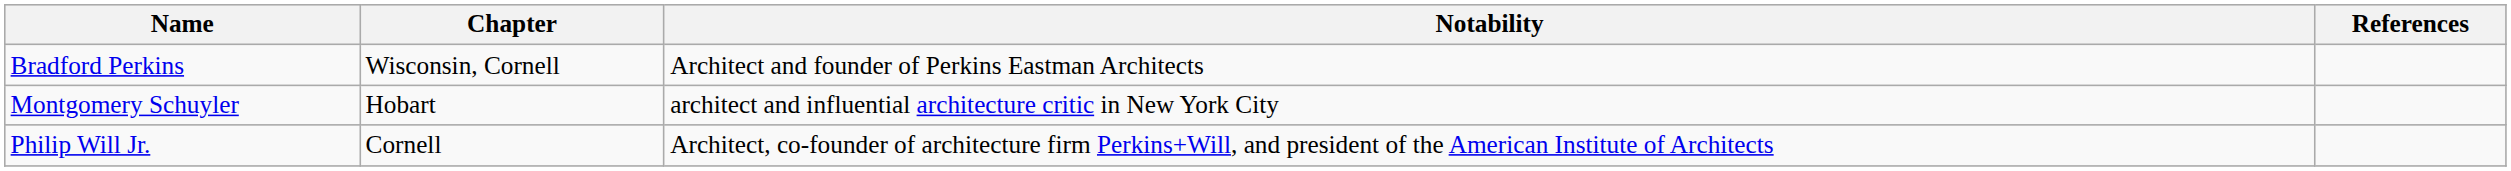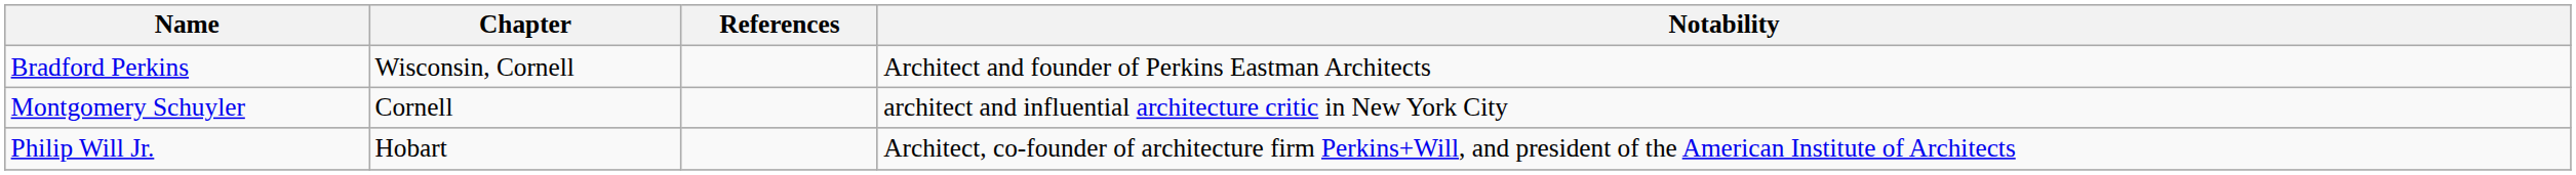 <table class="wikitable sortable" style="width:100%;">
 <tr>
 <th>Name</th>
 <th>Chapter</th>
+<th>References</th>
 <th>Notability</th>
-<th>References</th>
 </tr>
 <tr>
 <td><a href='#'>Bradford Perkins</a></td>
 <td>Wisconsin, Cornell</td>
+<td></td>
 <td>Architect and founder of Perkins Eastman Architects</td>
-<td></td>
 </tr>
 <tr>
 <td><a href='#'>Montgomery Schuyler</a></td>
-<td>Hobart</td>
+<td>Cornell</td>
+<td></td>
 <td>architect and influential <a href='#'>architecture critic</a> in New York City</td>
-<td></td>
 </tr>
 <tr>
 <td><a href='#'>Philip Will Jr.</a></td>
-<td>Cornell</td>
+<td>Hobart</td>
+<td></td>
 <td>Architect, co-founder of architecture firm <a href='#'>Perkins+Will</a>, and president of the <a href='#'>American Institute of Architects</a></td>
-<td></td>
 </tr>
 </table>
